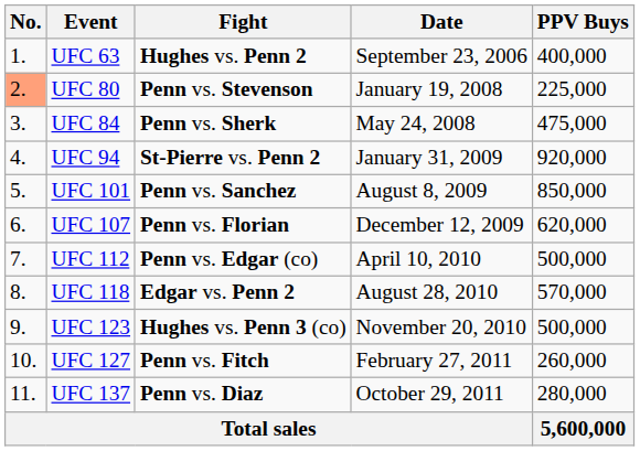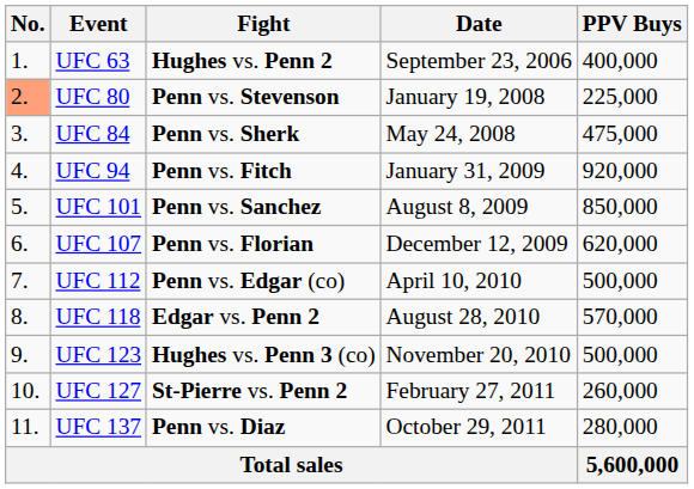 <table class="wikitable sortable">
 <tr>
 <th>No.</th>
 <th>Event</th>
 <th>Fight</th>
 <th>Date</th>
 <th>PPV Buys</th>
 </tr>
 <tr>
 <td>1.</td>
 <td><a href='#'>UFC 63</a></td>
 <td><strong>Hughes</strong> vs. <strong>Penn 2</strong></td>
 <td>September 23, 2006</td>
 <td>400,000</td>
 </tr>
 <tr>
 <td style="background: lightsalmon;">2.</td>
 <td><a href='#'>UFC 80</a></td>
 <td><strong>Penn</strong> vs. <strong>Stevenson</strong></td>
 <td>January 19, 2008</td>
 <td>225,000</td>
 </tr>
 <tr>
 <td>3.</td>
 <td><a href='#'>UFC 84</a></td>
 <td><strong>Penn</strong> vs. <strong>Sherk</strong></td>
 <td>May 24, 2008</td>
 <td>475,000</td>
 </tr>
 <tr>
 <td>4.</td>
 <td><a href='#'>UFC 94</a></td>
-<td><strong>St-Pierre</strong> vs. <strong>Penn 2</strong></td>
+<td><strong>Penn</strong> vs. <strong>Fitch</strong></td>
 <td>January 31, 2009</td>
 <td>920,000</td>
 </tr>
 <tr>
 <td>5.</td>
 <td><a href='#'>UFC 101</a></td>
 <td><strong>Penn</strong> vs. <strong>Sanchez</strong></td>
 <td>August 8, 2009</td>
 <td>850,000</td>
 </tr>
 <tr>
 <td>6.</td>
 <td><a href='#'>UFC 107</a></td>
 <td><strong>Penn</strong> vs. <strong>Florian</strong></td>
 <td>December 12, 2009</td>
 <td>620,000</td>
 </tr>
 <tr>
 <td>7.</td>
 <td><a href='#'>UFC 112</a></td>
 <td><strong>Penn</strong> vs. <strong>Edgar</strong> (co)</td>
 <td>April 10, 2010</td>
 <td>500,000</td>
 </tr>
 <tr>
 <td>8.</td>
 <td><a href='#'>UFC 118</a></td>
 <td><strong>Edgar</strong> vs. <strong>Penn 2</strong></td>
 <td>August 28, 2010</td>
 <td>570,000</td>
 </tr>
 <tr>
 <td>9.</td>
 <td><a href='#'>UFC 123</a></td>
 <td><strong>Hughes</strong> vs. <strong>Penn 3</strong> (co)</td>
 <td>November 20, 2010</td>
 <td>500,000</td>
 </tr>
 <tr>
 <td>10.</td>
 <td><a href='#'>UFC 127</a></td>
-<td><strong>Penn</strong> vs. <strong>Fitch</strong></td>
+<td><strong>St-Pierre</strong> vs. <strong>Penn 2</strong></td>
 <td>February 27, 2011</td>
 <td>260,000</td>
 </tr>
 <tr>
 <td>11.</td>
 <td><a href='#'>UFC 137</a></td>
 <td><strong>Penn</strong> vs. <strong>Diaz</strong></td>
 <td>October 29, 2011</td>
 <td>280,000</td>
 </tr>
 <tr>
 <th colspan="4">Total sales</th>
 <th>5,600,000</th>
 </tr>
 </table>
